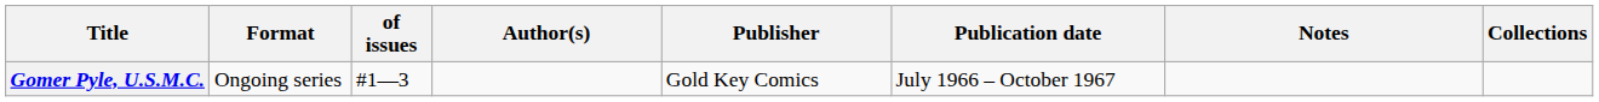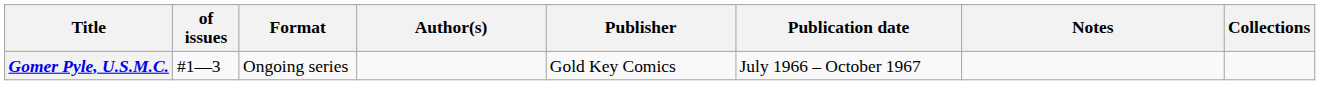 <table class="wikitable">
 <tr>
 <th>Title</th>
+<th style="width:40pt"> of issues</th>
 <th style="width:75pt">Format</th>
-<th style="width:40pt"> of issues</th>
 <th style="width:125pt">Author(s)</th>
 <th style="width:125pt">Publisher</th>
 <th style="width:150pt">Publication date</th>
 <th style="width:175pt">Notes</th>
 <th>Collections</th>
 </tr>
 <tr>
 <th><em><a href='#'>Gomer Pyle, U.S.M.C.</a></em></th>
+<td>#1—3</td>
 <td>Ongoing series</td>
-<td>#1—3</td>
 <td></td>
 <td>Gold Key Comics</td>
 <td>July 1966 – October 1967</td>
 <td></td>
 <td></td>
 </tr>
 </table>
